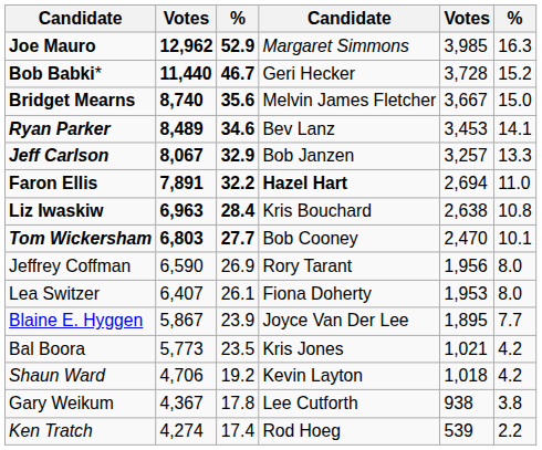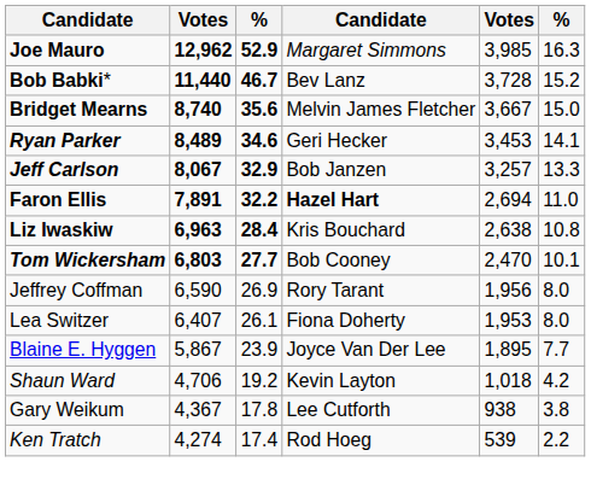 <table class="wikitable">
 <tr>
 <th>Candidate</th>
 <th>Votes</th>
 <th>%</th>
 <th>Candidate</th>
 <th>Votes</th>
 <th>%</th>
 </tr>
 <tr>
 <td><strong>Joe Mauro</strong></td>
 <td><strong>12,962</strong></td>
 <td><strong>52.9</strong></td>
 <td><em>Margaret Simmons</em></td>
 <td>3,985</td>
 <td>16.3</td>
 </tr>
 <tr>
 <td><strong>Bob Babki</strong>*</td>
 <td><strong>11,440</strong></td>
 <td><strong>46.7</strong></td>
-<td>Geri Hecker</td>
+<td>Bev Lanz</td>
 <td>3,728</td>
 <td>15.2</td>
 </tr>
 <tr>
 <td><strong>Bridget Mearns</strong></td>
 <td><strong>8,740</strong></td>
 <td><strong>35.6</strong></td>
 <td>Melvin James Fletcher</td>
 <td>3,667</td>
 <td>15.0</td>
 </tr>
 <tr>
 <td><strong><em>Ryan Parker</em></strong></td>
 <td><strong>8,489</strong></td>
 <td><strong>34.6</strong></td>
-<td>Bev Lanz</td>
+<td>Geri Hecker</td>
 <td>3,453</td>
 <td>14.1</td>
 </tr>
 <tr>
 <td><strong><em>Jeff Carlson</em></strong></td>
 <td><strong>8,067</strong></td>
 <td><strong>32.9</strong></td>
 <td>Bob Janzen</td>
 <td>3,257</td>
 <td>13.3</td>
 </tr>
 <tr>
 <td><strong>Faron Ellis</strong></td>
 <td><strong>7,891</strong></td>
 <td><strong>32.2</strong></td>
 <td><strong>Hazel Hart</strong></td>
 <td>2,694</td>
 <td>11.0</td>
 </tr>
 <tr>
 <td><strong>Liz Iwaskiw</strong></td>
 <td><strong>6,963</strong></td>
 <td><strong>28.4</strong></td>
 <td>Kris Bouchard</td>
 <td>2,638</td>
 <td>10.8</td>
 </tr>
 <tr>
 <td><strong><em>Tom Wickersham</em></strong></td>
 <td><strong>6,803</strong></td>
 <td><strong>27.7</strong></td>
 <td>Bob Cooney</td>
 <td>2,470</td>
 <td>10.1</td>
 </tr>
 <tr>
 <td>Jeffrey Coffman</td>
 <td>6,590</td>
 <td>26.9</td>
 <td>Rory Tarant</td>
 <td>1,956</td>
 <td>8.0</td>
 </tr>
 <tr>
 <td>Lea Switzer</td>
 <td>6,407</td>
 <td>26.1</td>
 <td>Fiona Doherty</td>
 <td>1,953</td>
 <td>8.0</td>
 </tr>
 <tr>
 <td><a href='#'>Blaine E. Hyggen</a></td>
 <td>5,867</td>
 <td>23.9</td>
 <td>Joyce Van Der Lee</td>
 <td>1,895</td>
 <td>7.7</td>
 </tr>
 <tr>
-<td>Bal Boora</td>
-<td>5,773</td>
-<td>23.5</td>
-<td>Kris Jones</td>
-<td>1,021</td>
-<td>4.2</td>
-</tr>
-<tr>
 <td><em>Shaun Ward</em></td>
 <td>4,706</td>
 <td>19.2</td>
 <td>Kevin Layton</td>
 <td>1,018</td>
 <td>4.2</td>
 </tr>
 <tr>
 <td>Gary Weikum</td>
 <td>4,367</td>
 <td>17.8</td>
 <td>Lee Cutforth</td>
 <td>938</td>
 <td>3.8</td>
 </tr>
 <tr>
 <td><em>Ken Tratch</em></td>
 <td>4,274</td>
 <td>17.4</td>
 <td>Rod Hoeg</td>
 <td>539</td>
 <td>2.2</td>
 </tr>
 </table>
